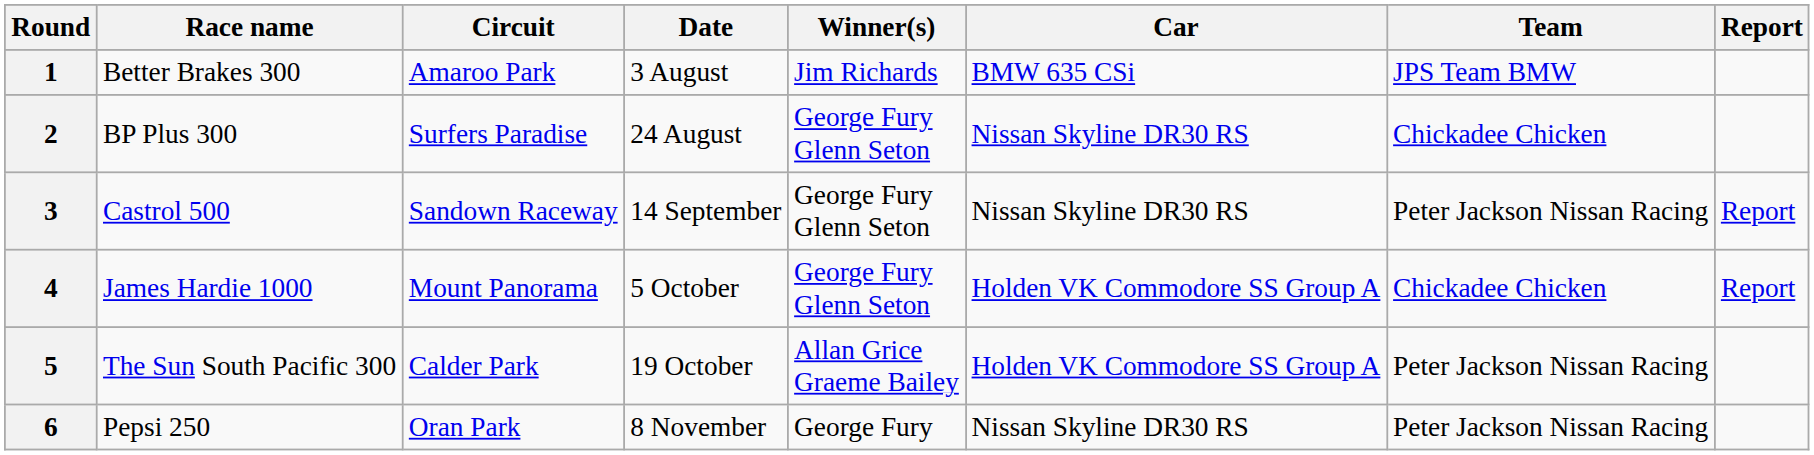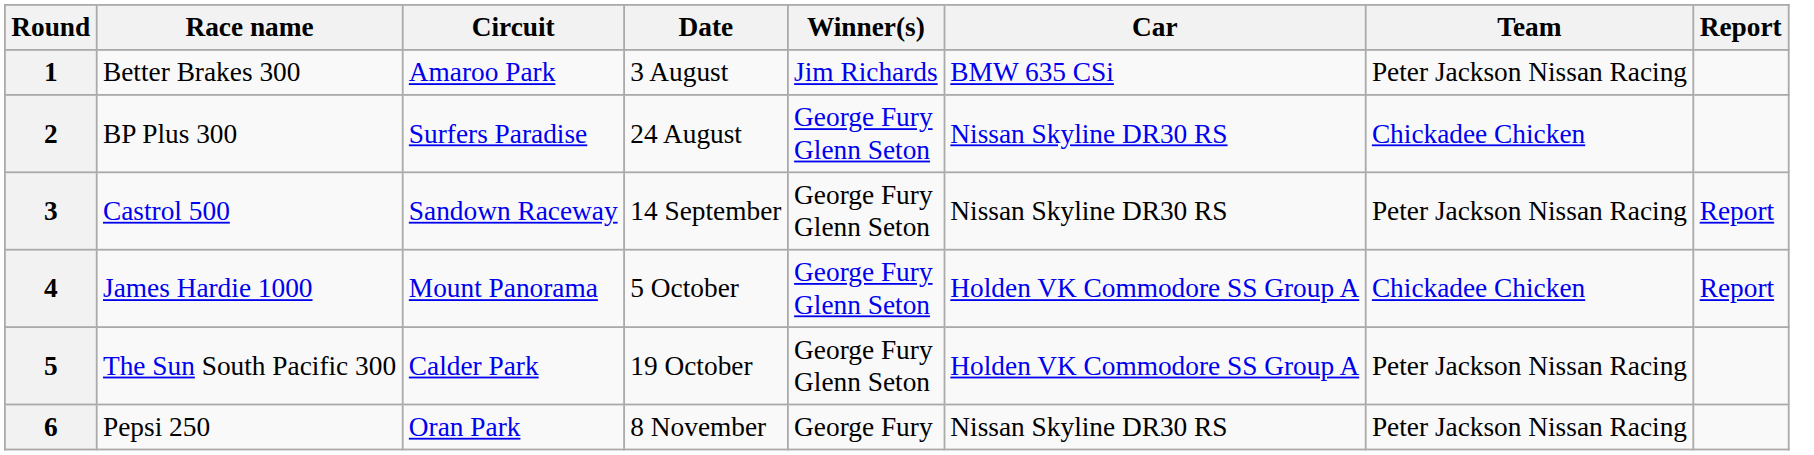 <table class="wikitable" style="font-size: 95%;">
 <tr>
 <th>Round</th>
 <th>Race name</th>
 <th>Circuit</th>
 <th>Date</th>
 <th>Winner(s)</th>
 <th>Car</th>
 <th>Team</th>
 <th>Report</th>
 </tr>
 <tr>
 <th>1</th>
 <td>Better Brakes 300</td>
 <td><a href='#'>Amaroo Park</a></td>
 <td>3 August</td>
 <td> <a href='#'>Jim Richards</a></td>
 <td><a href='#'>BMW 635 CSi</a></td>
-<td><a href='#'>JPS Team BMW</a></td>
+<td>Peter Jackson Nissan Racing</td>
 <td></td>
 </tr>
 <tr>
 <th>2</th>
 <td>BP Plus 300</td>
 <td><a href='#'>Surfers Paradise</a></td>
 <td>24 August</td>
 <td> <a href='#'>George Fury</a><br> <a href='#'>Glenn Seton</a></td>
 <td><a href='#'>Nissan Skyline DR30 RS</a></td>
 <td><a href='#'>Chickadee Chicken</a></td>
 <td></td>
 </tr>
 <tr>
 <th>3</th>
 <td><a href='#'>Castrol 500</a></td>
 <td><a href='#'>Sandown Raceway</a></td>
 <td>14 September</td>
 <td> George Fury<br> Glenn Seton</td>
 <td>Nissan Skyline DR30 RS</td>
 <td>Peter Jackson Nissan Racing</td>
 <td><a href='#'>Report</a></td>
 </tr>
 <tr>
 <th>4</th>
 <td><a href='#'>James Hardie 1000</a></td>
 <td><a href='#'>Mount Panorama</a></td>
 <td>5 October</td>
 <td> <a href='#'>George Fury</a><br> <a href='#'>Glenn Seton</a></td>
 <td><a href='#'>Holden VK Commodore SS Group A</a></td>
 <td><a href='#'>Chickadee Chicken</a></td>
 <td><a href='#'>Report</a></td>
 </tr>
 <tr>
 <th>5</th>
 <td><a href='#'>The Sun</a> South Pacific 300</td>
 <td><a href='#'>Calder Park</a></td>
 <td>19 October</td>
-<td> <a href='#'>Allan Grice</a><br> <a href='#'>Graeme Bailey</a></td>
+<td> George Fury<br> Glenn Seton</td>
 <td><a href='#'>Holden VK Commodore SS Group A</a></td>
 <td>Peter Jackson Nissan Racing</td>
 <td></td>
 </tr>
 <tr>
 <th>6</th>
 <td>Pepsi 250</td>
 <td><a href='#'>Oran Park</a></td>
 <td>8 November</td>
 <td> George Fury</td>
 <td>Nissan Skyline DR30 RS</td>
 <td>Peter Jackson Nissan Racing</td>
 <td></td>
 </tr>
 </table>
